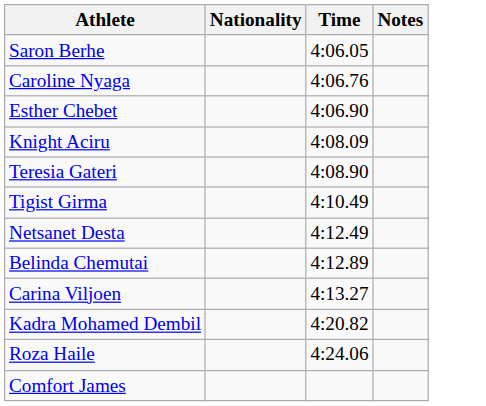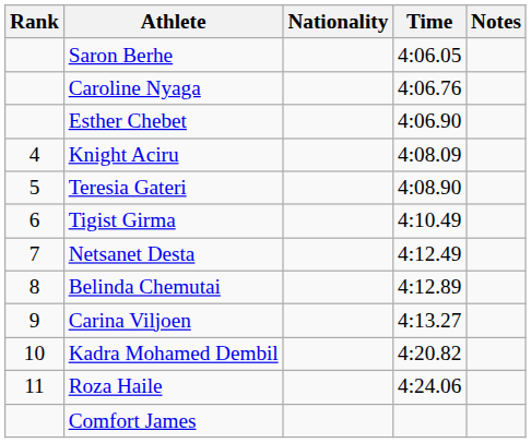 <table class="wikitable sortable" style="text-align:center">
 <tr>
+<th>Rank</th>
 <th>Athlete</th>
 <th>Nationality</th>
 <th>Time</th>
 <th>Notes</th>
 </tr>
 <tr>
+<td></td>
 <td align="left"><a href='#'>Saron Berhe</a></td>
 <td align=left></td>
 <td>4:06.05</td>
 <td></td>
 </tr>
 <tr>
+<td></td>
 <td align="left"><a href='#'>Caroline Nyaga</a></td>
 <td align=left></td>
 <td>4:06.76</td>
 <td></td>
 </tr>
 <tr>
+<td></td>
 <td align="left"><a href='#'>Esther Chebet</a></td>
 <td align=left></td>
 <td>4:06.90</td>
 <td></td>
 </tr>
 <tr>
+<td>4</td>
 <td align="left"><a href='#'>Knight Aciru</a></td>
 <td align=left></td>
 <td>4:08.09</td>
 <td></td>
 </tr>
 <tr>
+<td>5</td>
 <td align="left"><a href='#'>Teresia Gateri</a></td>
 <td align=left></td>
 <td>4:08.90</td>
 <td></td>
 </tr>
 <tr>
+<td>6</td>
 <td align="left"><a href='#'>Tigist Girma</a></td>
 <td align=left></td>
 <td>4:10.49</td>
 <td></td>
 </tr>
 <tr>
+<td>7</td>
 <td align="left"><a href='#'>Netsanet Desta</a></td>
 <td align=left></td>
 <td>4:12.49</td>
 <td></td>
 </tr>
 <tr>
+<td>8</td>
 <td align="left"><a href='#'>Belinda Chemutai</a></td>
 <td align=left></td>
 <td>4:12.89</td>
 <td></td>
 </tr>
 <tr>
+<td>9</td>
 <td align="left"><a href='#'>Carina Viljoen</a></td>
 <td align=left></td>
 <td>4:13.27</td>
 <td></td>
 </tr>
 <tr>
+<td>10</td>
 <td align="left"><a href='#'>Kadra Mohamed Dembil</a></td>
 <td align=left></td>
 <td>4:20.82</td>
 <td></td>
 </tr>
 <tr>
+<td>11</td>
 <td align="left"><a href='#'>Roza Haile</a></td>
 <td align=left></td>
 <td>4:24.06</td>
 <td></td>
 </tr>
 <tr>
+<td></td>
 <td align=left><a href='#'>Comfort James</a></td>
 <td align=left></td>
 <td></td>
 <td></td>
 </tr>
 </table>
